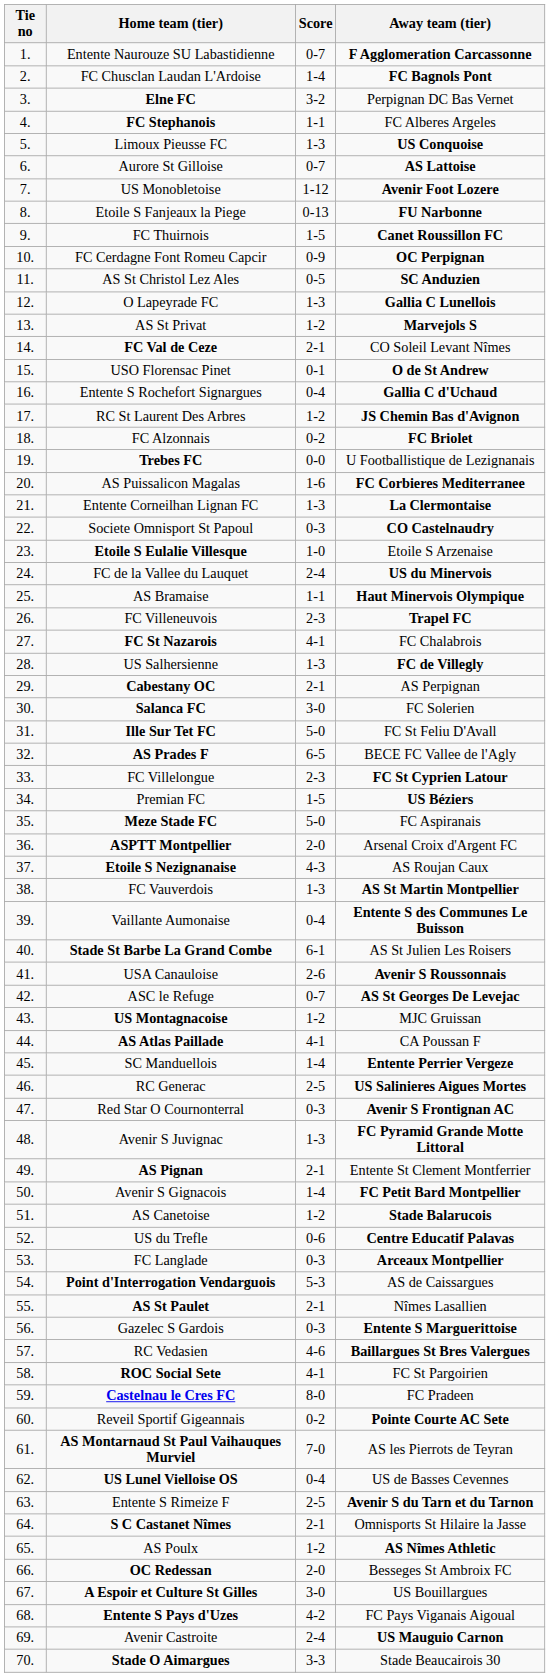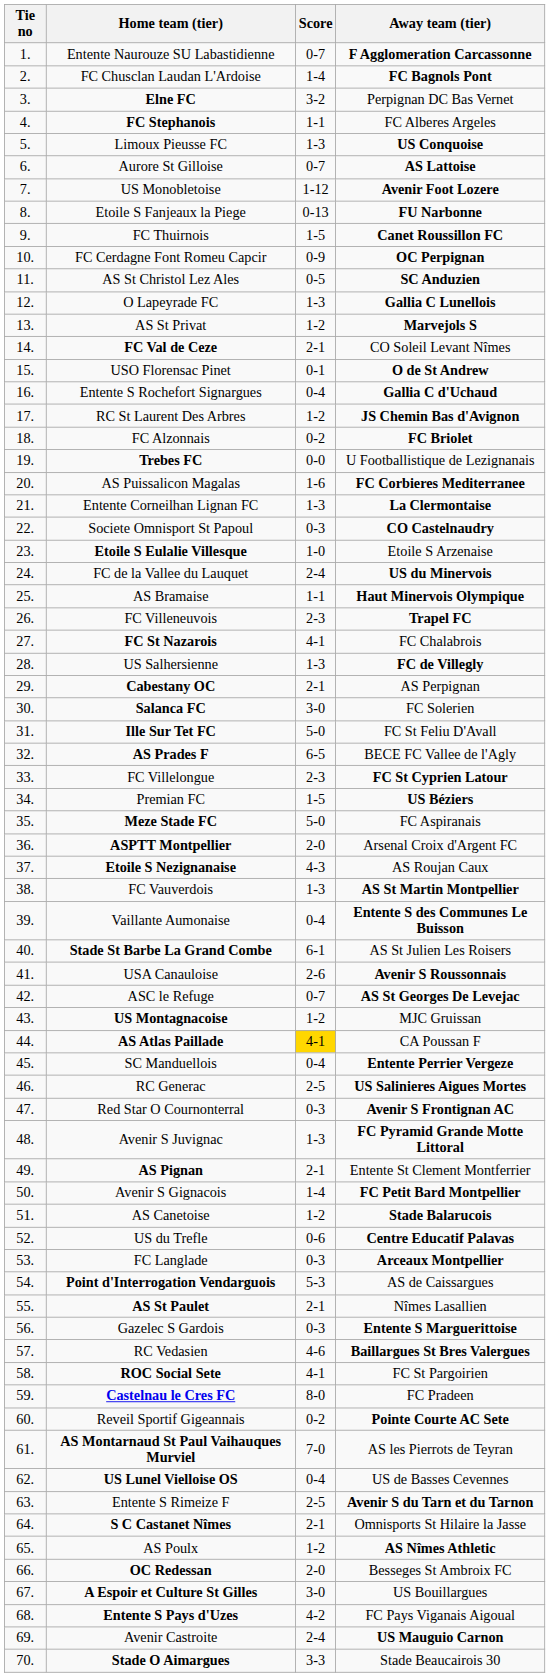 <table class="wikitable" style="text-align: center">
 <tr>
 <th>Tie no</th>
 <th>Home team (tier)</th>
 <th>Score</th>
 <th>Away team (tier)</th>
 </tr>
 <tr>
 <td>1.</td>
 <td>Entente Naurouze SU Labastidienne</td>
 <td>0-7</td>
 <td><strong>F Agglomeration Carcassonne</strong></td>
 </tr>
 <tr>
 <td>2.</td>
 <td>FC Chusclan Laudan L'Ardoise</td>
 <td>1-4</td>
 <td><strong>FC Bagnols Pont</strong></td>
 </tr>
 <tr>
 <td>3.</td>
 <td><strong>Elne FC</strong></td>
 <td>3-2</td>
 <td>Perpignan DC Bas Vernet</td>
 </tr>
 <tr>
 <td>4.</td>
 <td><strong>FC Stephanois</strong></td>
 <td>1-1 </td>
 <td>FC Alberes Argeles</td>
 </tr>
 <tr>
 <td>5.</td>
 <td>Limoux Pieusse FC</td>
 <td>1-3</td>
 <td><strong>US Conquoise</strong></td>
 </tr>
 <tr>
 <td>6.</td>
 <td>Aurore St Gilloise</td>
 <td>0-7</td>
 <td><strong>AS Lattoise</strong></td>
 </tr>
 <tr>
 <td>7.</td>
 <td>US Monobletoise</td>
 <td>1-12</td>
 <td><strong>Avenir Foot Lozere</strong></td>
 </tr>
 <tr>
 <td>8.</td>
 <td>Etoile S Fanjeaux la Piege</td>
 <td>0-13</td>
 <td><strong>FU Narbonne</strong></td>
 </tr>
 <tr>
 <td>9.</td>
 <td>FC Thuirnois</td>
 <td>1-5</td>
 <td><strong>Canet Roussillon FC</strong></td>
 </tr>
 <tr>
 <td>10.</td>
 <td>FC Cerdagne Font Romeu Capcir</td>
 <td>0-9</td>
 <td><strong>OC Perpignan</strong></td>
 </tr>
 <tr>
 <td>11.</td>
 <td>AS St Christol Lez Ales</td>
 <td>0-5</td>
 <td><strong>SC Anduzien</strong></td>
 </tr>
 <tr>
 <td>12.</td>
 <td>O Lapeyrade FC</td>
 <td>1-3</td>
 <td><strong>Gallia C Lunellois</strong></td>
 </tr>
 <tr>
 <td>13.</td>
 <td>AS St Privat</td>
 <td>1-2</td>
 <td><strong>Marvejols S</strong></td>
 </tr>
 <tr>
 <td>14.</td>
 <td><strong>FC Val de Ceze</strong></td>
 <td>2-1</td>
 <td>CO Soleil Levant Nîmes</td>
 </tr>
 <tr>
 <td>15.</td>
 <td>USO Florensac Pinet</td>
 <td>0-1 </td>
 <td><strong>O de St Andrew</strong></td>
 </tr>
 <tr>
 <td>16.</td>
 <td>Entente S Rochefort Signargues</td>
 <td>0-4</td>
 <td><strong>Gallia C d'Uchaud</strong></td>
 </tr>
 <tr>
 <td>17.</td>
 <td>RC St Laurent Des Arbres</td>
 <td>1-2</td>
 <td><strong>JS Chemin Bas d'Avignon</strong></td>
 </tr>
 <tr>
 <td>18.</td>
 <td>FC Alzonnais</td>
 <td>0-2</td>
 <td><strong>FC Briolet</strong></td>
 </tr>
 <tr>
 <td>19.</td>
 <td><strong>Trebes FC</strong></td>
 <td>0-0 </td>
 <td>U Footballistique de Lezignanais</td>
 </tr>
 <tr>
 <td>20.</td>
 <td>AS Puissalicon Magalas</td>
 <td>1-6</td>
 <td><strong>FC Corbieres Mediterranee</strong></td>
 </tr>
 <tr>
 <td>21.</td>
 <td>Entente Corneilhan Lignan FC</td>
 <td>1-3</td>
 <td><strong>La Clermontaise</strong></td>
 </tr>
 <tr>
 <td>22.</td>
 <td>Societe Omnisport St Papoul</td>
 <td>0-3</td>
 <td><strong>CO Castelnaudry</strong></td>
 </tr>
 <tr>
 <td>23.</td>
 <td><strong>Etoile S Eulalie Villesque</strong></td>
 <td>1-0</td>
 <td>Etoile S Arzenaise</td>
 </tr>
 <tr>
 <td>24.</td>
 <td>FC de la Vallee du Lauquet</td>
 <td>2-4</td>
 <td><strong>US du Minervois</strong></td>
 </tr>
 <tr>
 <td>25.</td>
 <td>AS Bramaise</td>
 <td>1-1 </td>
 <td><strong>Haut Minervois Olympique</strong></td>
 </tr>
 <tr>
 <td>26.</td>
 <td>FC Villeneuvois</td>
 <td>2-3</td>
 <td><strong>Trapel FC</strong></td>
 </tr>
 <tr>
 <td>27.</td>
 <td><strong>FC St Nazarois</strong></td>
 <td>4-1</td>
 <td>FC Chalabrois</td>
 </tr>
 <tr>
 <td>28.</td>
 <td>US Salhersienne</td>
 <td>1-3</td>
 <td><strong>FC de Villegly</strong></td>
 </tr>
 <tr>
 <td>29.</td>
 <td><strong>Cabestany OC</strong></td>
 <td>2-1</td>
 <td>AS Perpignan</td>
 </tr>
 <tr>
 <td>30.</td>
 <td><strong>Salanca FC</strong></td>
 <td>3-0</td>
 <td>FC Solerien</td>
 </tr>
 <tr>
 <td>31.</td>
 <td><strong>Ille Sur Tet FC</strong></td>
 <td>5-0</td>
 <td>FC St Feliu D'Avall</td>
 </tr>
 <tr>
 <td>32.</td>
 <td><strong>AS Prades F</strong></td>
 <td>6-5</td>
 <td>BECE FC Vallee de l'Agly</td>
 </tr>
 <tr>
 <td>33.</td>
 <td>FC Villelongue</td>
 <td>2-3</td>
 <td><strong>FC St Cyprien Latour</strong></td>
 </tr>
 <tr>
 <td>34.</td>
 <td>Premian FC</td>
 <td>1-5</td>
 <td><strong>US Béziers</strong></td>
 </tr>
 <tr>
 <td>35.</td>
 <td><strong>Meze Stade FC</strong></td>
 <td>5-0</td>
 <td>FC Aspiranais</td>
 </tr>
 <tr>
 <td>36.</td>
 <td><strong>ASPTT Montpellier</strong></td>
 <td>2-0</td>
 <td>Arsenal Croix d'Argent FC</td>
 </tr>
 <tr>
 <td>37.</td>
 <td><strong>Etoile S Nezignanaise</strong></td>
 <td>4-3</td>
 <td>AS Roujan Caux</td>
 </tr>
 <tr>
 <td>38.</td>
 <td>FC Vauverdois</td>
 <td>1-3</td>
 <td><strong>AS St Martin Montpellier</strong></td>
 </tr>
 <tr>
 <td>39.</td>
 <td>Vaillante Aumonaise</td>
 <td>0-4</td>
 <td><strong>Entente S des Communes Le Buisson</strong></td>
 </tr>
 <tr>
 <td>40.</td>
 <td><strong>Stade St Barbe La Grand Combe</strong></td>
 <td>6-1</td>
 <td>AS St Julien Les Roisers</td>
 </tr>
 <tr>
 <td>41.</td>
 <td>USA Canauloise</td>
 <td>2-6</td>
 <td><strong>Avenir S Roussonnais</strong></td>
 </tr>
 <tr>
 <td>42.</td>
 <td>ASC le Refuge</td>
 <td>0-7</td>
 <td><strong>AS St Georges De Levejac</strong></td>
 </tr>
 <tr>
 <td>43.</td>
 <td><strong>US Montagnacoise</strong></td>
 <td>1-2</td>
 <td>MJC Gruissan</td>
 </tr>
 <tr>
 <td>44.</td>
 <td><strong>AS Atlas Paillade</strong></td>
-<td>4-1</td>
+<td style="background: gold;">4-1</td>
 <td>CA Poussan F</td>
 </tr>
 <tr>
 <td>45.</td>
 <td>SC Manduellois</td>
-<td>1-4 </td>
+<td>0-4</td>
 <td><strong>Entente Perrier Vergeze</strong></td>
 </tr>
 <tr>
 <td>46.</td>
 <td>RC Generac</td>
 <td>2-5</td>
 <td><strong>US Salinieres Aigues Mortes</strong></td>
 </tr>
 <tr>
 <td>47.</td>
 <td>Red Star O Cournonterral</td>
 <td>0-3</td>
 <td><strong>Avenir S Frontignan AC</strong></td>
 </tr>
 <tr>
 <td>48.</td>
 <td>Avenir S Juvignac</td>
 <td>1-3</td>
 <td><strong>FC Pyramid Grande Motte Littoral</strong></td>
 </tr>
 <tr>
 <td>49.</td>
 <td><strong>AS Pignan</strong></td>
 <td>2-1</td>
 <td>Entente St Clement Montferrier</td>
 </tr>
 <tr>
 <td>50.</td>
 <td>Avenir S Gignacois</td>
 <td>1-4</td>
 <td><strong>FC Petit Bard Montpellier</strong></td>
 </tr>
 <tr>
 <td>51.</td>
 <td>AS Canetoise</td>
 <td>1-2</td>
 <td><strong>Stade Balarucois</strong></td>
 </tr>
 <tr>
 <td>52.</td>
 <td>US du Trefle</td>
 <td>0-6</td>
 <td><strong>Centre Educatif Palavas</strong></td>
 </tr>
 <tr>
 <td>53.</td>
 <td>FC Langlade</td>
 <td>0-3</td>
 <td><strong>Arceaux Montpellier</strong></td>
 </tr>
 <tr>
 <td>54.</td>
 <td><strong>Point d'Interrogation Vendarguois</strong></td>
 <td>5-3</td>
 <td>AS de Caissargues</td>
 </tr>
 <tr>
 <td>55.</td>
 <td><strong>AS St Paulet</strong></td>
 <td>2-1</td>
 <td>Nîmes Lasallien</td>
 </tr>
 <tr>
 <td>56.</td>
 <td>Gazelec S Gardois</td>
 <td>0-3</td>
 <td><strong>Entente S Marguerittoise</strong></td>
 </tr>
 <tr>
 <td>57.</td>
 <td>RC Vedasien</td>
 <td>4-6</td>
 <td><strong>Baillargues St Bres Valergues</strong></td>
 </tr>
 <tr>
 <td>58.</td>
 <td><strong>ROC Social Sete</strong></td>
 <td>4-1</td>
 <td>FC St Pargoirien</td>
 </tr>
 <tr>
 <td>59.</td>
 <td><strong><a href='#'>Castelnau le Cres FC</a></strong></td>
 <td>8-0</td>
 <td>FC Pradeen</td>
 </tr>
 <tr>
 <td>60.</td>
 <td>Reveil Sportif Gigeannais</td>
 <td>0-2</td>
 <td><strong>Pointe Courte AC Sete</strong></td>
 </tr>
 <tr>
 <td>61.</td>
 <td><strong>AS Montarnaud St Paul Vaihauques Murviel</strong></td>
 <td>7-0</td>
 <td>AS les Pierrots de Teyran</td>
 </tr>
 <tr>
 <td>62.</td>
 <td><strong>US Lunel Vielloise OS</strong></td>
 <td>0-4</td>
 <td>US de Basses Cevennes</td>
 </tr>
 <tr>
 <td>63.</td>
 <td>Entente S Rimeize F</td>
 <td>2-5</td>
 <td><strong>Avenir S du Tarn et du Tarnon</strong></td>
 </tr>
 <tr>
 <td>64.</td>
 <td><strong>S C Castanet Nîmes</strong></td>
 <td>2-1</td>
 <td>Omnisports St Hilaire la Jasse</td>
 </tr>
 <tr>
 <td>65.</td>
 <td>AS Poulx</td>
 <td>1-2</td>
 <td><strong>AS Nîmes Athletic</strong></td>
 </tr>
 <tr>
 <td>66.</td>
 <td><strong>OC Redessan</strong></td>
 <td>2-0</td>
 <td>Besseges St Ambroix FC</td>
 </tr>
 <tr>
 <td>67.</td>
 <td><strong>A Espoir et Culture St Gilles</strong></td>
 <td>3-0</td>
 <td>US Bouillargues</td>
 </tr>
 <tr>
 <td>68.</td>
 <td><strong>Entente S Pays d'Uzes</strong></td>
 <td>4-2</td>
 <td>FC Pays Viganais Aigoual</td>
 </tr>
 <tr>
 <td>69.</td>
 <td>Avenir Castroite</td>
 <td>2-4</td>
 <td><strong>US Mauguio Carnon</strong></td>
 </tr>
 <tr>
 <td>70.</td>
 <td><strong>Stade O Aimargues</strong></td>
 <td>3-3 </td>
 <td>Stade Beaucairois 30</td>
 </tr>
 </table>
